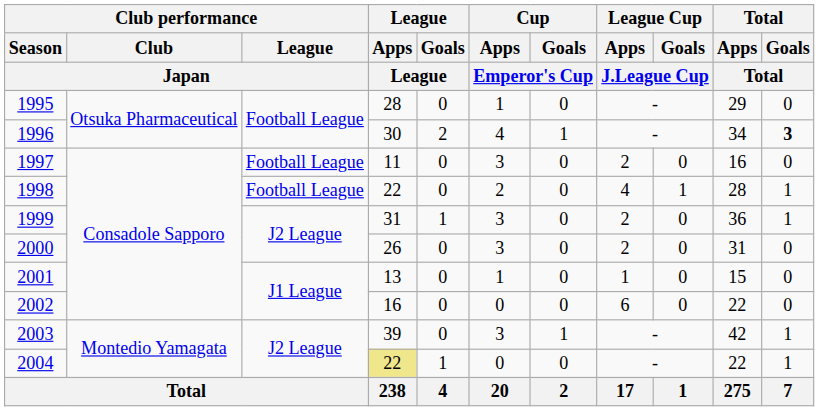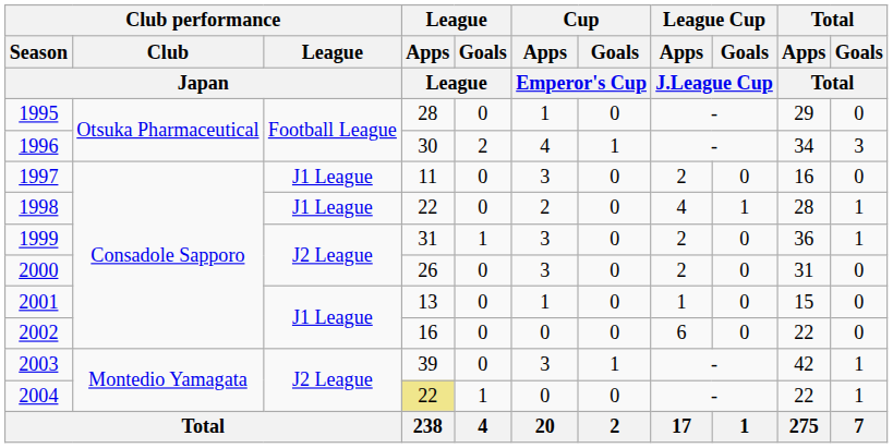 <table class="wikitable" style="text-align:center;">
 <tr>
 <th colspan=3>Club performance</th>
 <th colspan=2>League</th>
 <th colspan=2>Cup</th>
 <th colspan=2>League Cup</th>
 <th colspan=2>Total</th>
 </tr>
 <tr>
 <th>Season</th>
 <th>Club</th>
 <th>League</th>
 <th>Apps</th>
 <th>Goals</th>
 <th>Apps</th>
 <th>Goals</th>
 <th>Apps</th>
 <th>Goals</th>
 <th>Apps</th>
 <th>Goals</th>
 </tr>
 <tr>
 <th colspan=3>Japan</th>
 <th colspan=2>League</th>
 <th colspan=2><a href='#'>Emperor's Cup</a></th>
 <th colspan=2><a href='#'>J.League Cup</a></th>
 <th colspan=2>Total</th>
 </tr>
 <tr>
 <td><a href='#'>1995</a></td>
 <td rowspan="2"><a href='#'>Otsuka Pharmaceutical</a></td>
 <td rowspan="2"><a href='#'>Football League</a></td>
 <td>28</td>
 <td>0</td>
 <td>1</td>
 <td>0</td>
 <td colspan="2">-</td>
 <td>29</td>
 <td>0</td>
 </tr>
 <tr>
 <td><a href='#'>1996</a></td>
 <td>30</td>
 <td>2</td>
 <td>4</td>
 <td>1</td>
 <td colspan="2">-</td>
 <td>34</td>
-<td><strong>3</strong></td>
+<td>3</td>
 </tr>
 <tr>
 <td><a href='#'>1997</a></td>
 <td rowspan="6"><a href='#'>Consadole Sapporo</a></td>
-<td><a href='#'>Football League</a></td>
+<td><a href='#'>J1 League</a></td>
 <td>11</td>
 <td>0</td>
 <td>3</td>
 <td>0</td>
 <td>2</td>
 <td>0</td>
 <td>16</td>
 <td>0</td>
 </tr>
 <tr>
 <td><a href='#'>1998</a></td>
-<td><a href='#'>Football League</a></td>
+<td><a href='#'>J1 League</a></td>
 <td>22</td>
 <td>0</td>
 <td>2</td>
 <td>0</td>
 <td>4</td>
 <td>1</td>
 <td>28</td>
 <td>1</td>
 </tr>
 <tr>
 <td><a href='#'>1999</a></td>
 <td rowspan="2"><a href='#'>J2 League</a></td>
 <td>31</td>
 <td>1</td>
 <td>3</td>
 <td>0</td>
 <td>2</td>
 <td>0</td>
 <td>36</td>
 <td>1</td>
 </tr>
 <tr>
 <td><a href='#'>2000</a></td>
 <td>26</td>
 <td>0</td>
 <td>3</td>
 <td>0</td>
 <td>2</td>
 <td>0</td>
 <td>31</td>
 <td>0</td>
 </tr>
 <tr>
 <td><a href='#'>2001</a></td>
 <td rowspan="2"><a href='#'>J1 League</a></td>
 <td>13</td>
 <td>0</td>
 <td>1</td>
 <td>0</td>
 <td>1</td>
 <td>0</td>
 <td>15</td>
 <td>0</td>
 </tr>
 <tr>
 <td><a href='#'>2002</a></td>
 <td>16</td>
 <td>0</td>
 <td>0</td>
 <td>0</td>
 <td>6</td>
 <td>0</td>
 <td>22</td>
 <td>0</td>
 </tr>
 <tr>
 <td><a href='#'>2003</a></td>
 <td rowspan="2"><a href='#'>Montedio Yamagata</a></td>
 <td rowspan="2"><a href='#'>J2 League</a></td>
 <td>39</td>
 <td>0</td>
 <td>3</td>
 <td>1</td>
 <td colspan="2">-</td>
 <td>42</td>
 <td>1</td>
 </tr>
 <tr>
 <td><a href='#'>2004</a></td>
 <td style="background: khaki;">22</td>
 <td>1</td>
 <td>0</td>
 <td>0</td>
 <td colspan="2">-</td>
 <td>22</td>
 <td>1</td>
 </tr>
 <tr>
 <th colspan=3>Total</th>
 <th>238</th>
 <th>4</th>
 <th>20</th>
 <th>2</th>
 <th>17</th>
 <th>1</th>
 <th>275</th>
 <th>7</th>
 </tr>
 </table>
